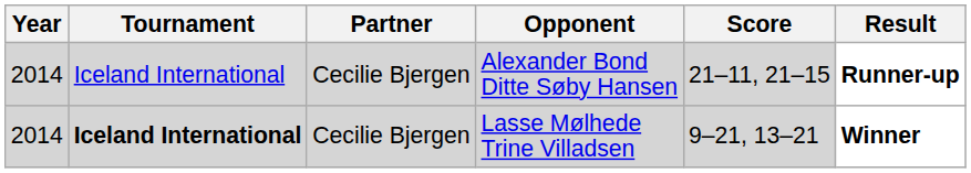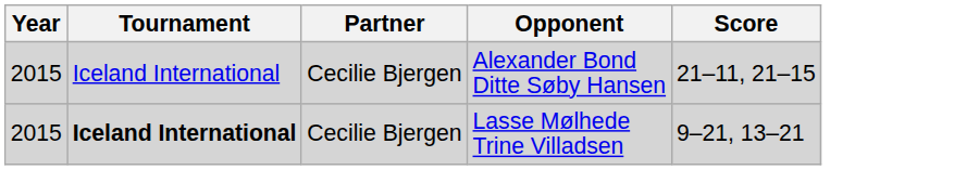 <table class="sortable wikitable" style="font-size: 90%;">
 <tr>
 <th>Year</th>
 <th>Tournament</th>
 <th>Partner</th>
 <th>Opponent</th>
 <th>Score</th>
-<th>Result</th>
 </tr>
 <tr style="background:#D5D5D5">
-<td align="center">2014</td>
+<td align="center">2015</td>
 <td align="left"><a href='#'>Iceland International</a></td>
 <td align="left"> Cecilie Bjergen</td>
 <td align="left"> <a href='#'>Alexander Bond</a><br> <a href='#'>Ditte Søby Hansen</a></td>
 <td align="left">21–11, 21–15</td>
-<td style="text-align:left; background:white"> <strong>Runner-up</strong></td>
 </tr>
 <tr style="background:#D5D5D5">
-<td align="center">2014</td>
+<td align="center">2015</td>
 <td align="left"><strong>Iceland International</strong></td>
 <td align="left"> Cecilie Bjergen</td>
 <td align="left"> <a href='#'>Lasse Mølhede</a><br> <a href='#'>Trine Villadsen</a></td>
 <td align="left">9–21, 13–21</td>
-<td style="text-align:left; background:white"> <strong>Winner</strong></td>
 </tr>
 </table>
